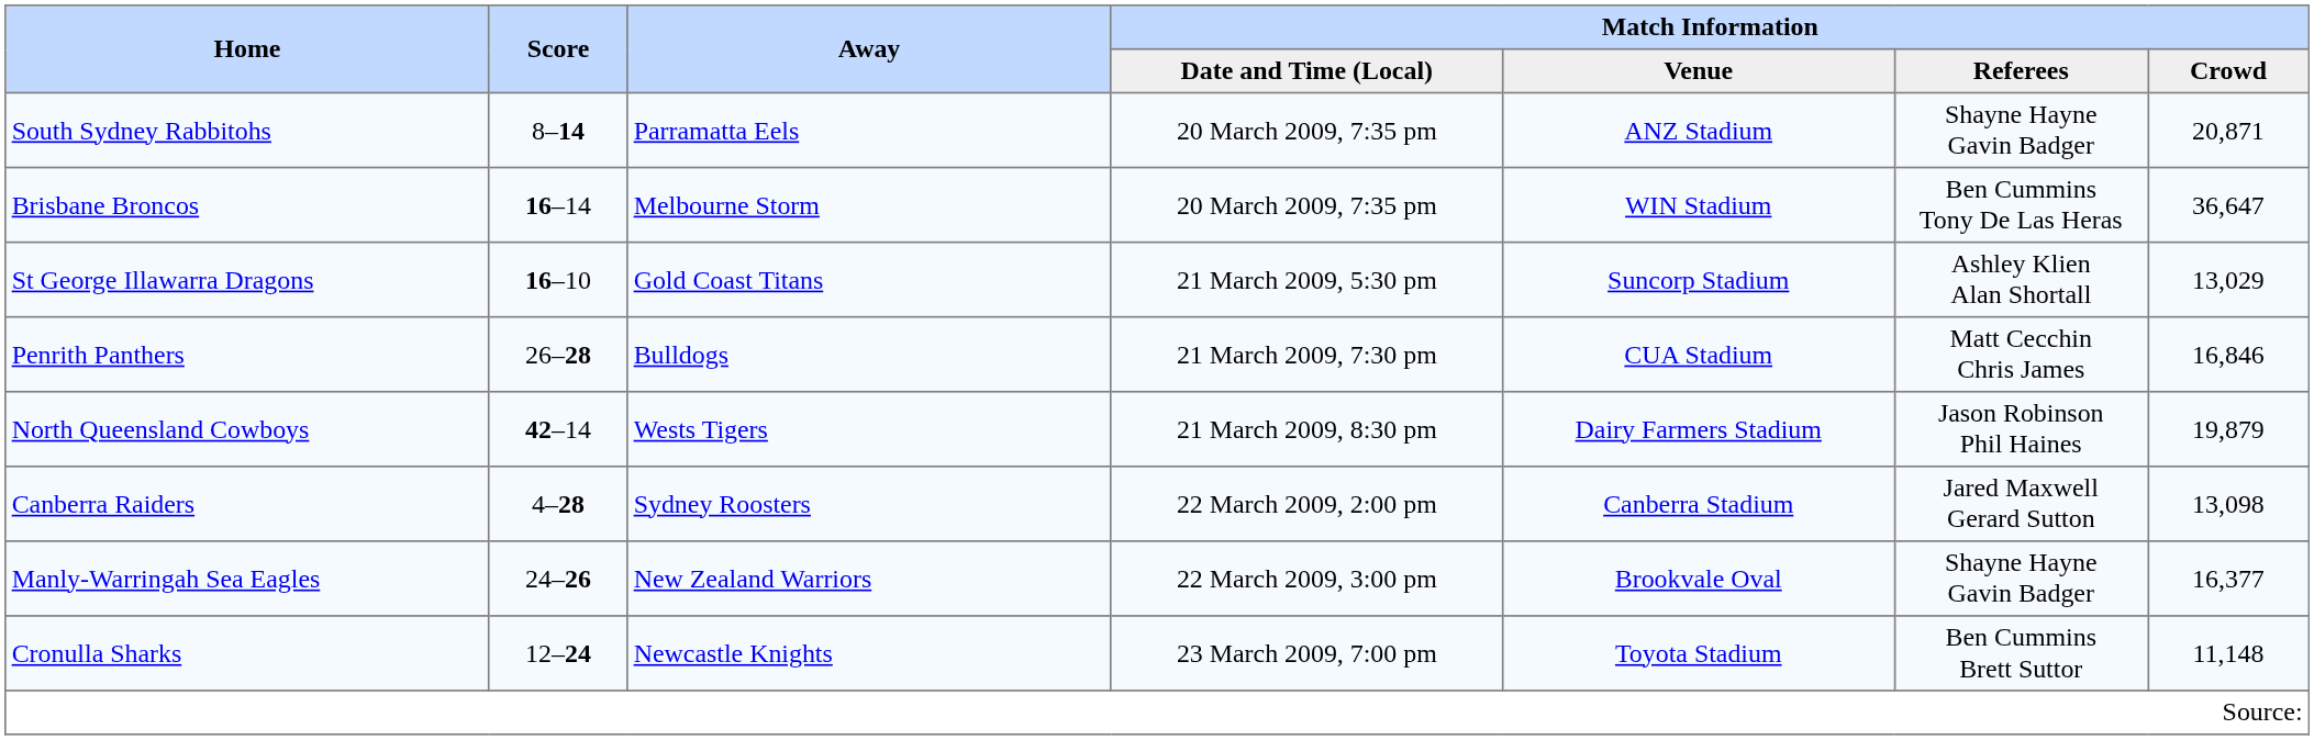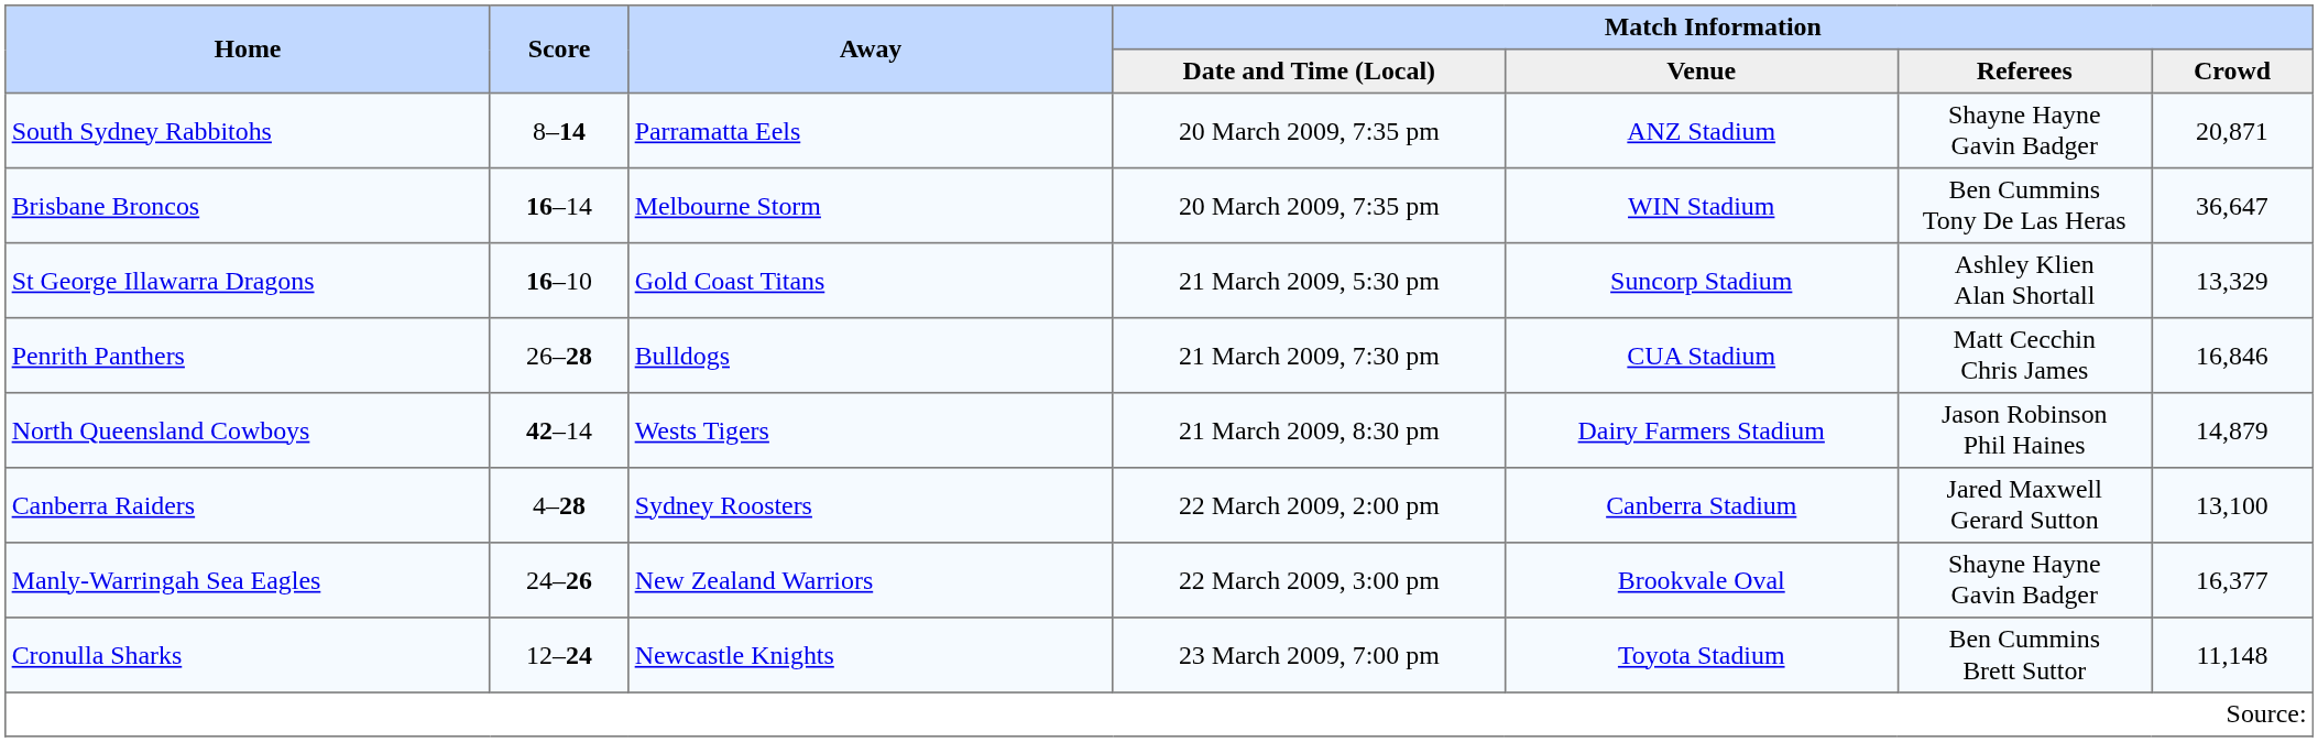 <table border="1" cellpadding="3" cellspacing="0" style="border-collapse:collapse; font-size:90%; width:100%;">
 <tr style="background:#c1d8ff;">
 <th rowspan="2" style="width:21%;">Home</th>
 <th rowspan="2" style="width:6%;">Score</th>
 <th rowspan="2" style="width:21%;">Away</th>
 <th colspan=6>Match Information</th>
 </tr>
 <tr style="background:#efefef;">
 <th width=17%>Date and Time (Local)</th>
 <th width=17%>Venue</th>
 <th width=11%>Referees</th>
 <th width=7%>Crowd</th>
 </tr>
 <tr style="text-align:center; background:#f5faff;">
 <td align=left> <a href='#'>South Sydney Rabbitohs</a></td>
 <td>8–<strong>14</strong></td>
 <td align=left> <a href='#'>Parramatta Eels</a></td>
 <td>20 March 2009, 7:35 pm</td>
 <td><a href='#'>ANZ Stadium</a></td>
 <td>Shayne Hayne<br>Gavin Badger</td>
 <td>20,871</td>
 </tr>
 <tr style="text-align:center; background:#f5faff;">
 <td align=left> <a href='#'>Brisbane Broncos</a></td>
 <td><strong>16</strong>–14</td>
 <td align=left> <a href='#'>Melbourne Storm</a></td>
 <td>20 March 2009, 7:35 pm</td>
 <td><a href='#'>WIN Stadium</a></td>
 <td>Ben Cummins<br>Tony De Las Heras</td>
 <td>36,647</td>
 </tr>
 <tr style="text-align:center; background:#f5faff;">
 <td align=left> <a href='#'>St George Illawarra Dragons</a></td>
 <td><strong>16</strong>–10</td>
 <td align=left> <a href='#'>Gold Coast Titans</a></td>
 <td>21 March 2009, 5:30 pm</td>
 <td><a href='#'>Suncorp Stadium</a></td>
 <td>Ashley Klien <br>Alan Shortall</td>
-<td>13,029</td>
+<td>13,329</td>
 </tr>
 <tr style="text-align:center; background:#f5faff;">
 <td align=left> <a href='#'>Penrith Panthers</a></td>
 <td>26–<strong>28</strong></td>
 <td align=left> <a href='#'>Bulldogs</a></td>
 <td>21 March 2009, 7:30 pm</td>
 <td><a href='#'>CUA Stadium</a></td>
 <td>Matt Cecchin<br>Chris James</td>
 <td>16,846</td>
 </tr>
 <tr style="text-align:center; background:#f5faff;">
 <td align=left> <a href='#'>North Queensland Cowboys</a></td>
 <td><strong>42</strong>–14</td>
 <td align=left> <a href='#'>Wests Tigers</a></td>
 <td>21 March 2009, 8:30 pm</td>
 <td><a href='#'>Dairy Farmers Stadium</a></td>
 <td>Jason Robinson<br>Phil Haines</td>
-<td>19,879</td>
+<td>14,879</td>
 </tr>
 <tr style="text-align:center; background:#f5faff;">
 <td align=left> <a href='#'>Canberra Raiders</a></td>
 <td>4–<strong>28</strong></td>
 <td align=left> <a href='#'>Sydney Roosters</a></td>
 <td>22 March 2009, 2:00 pm</td>
 <td><a href='#'>Canberra Stadium</a></td>
 <td>Jared Maxwell<br>Gerard Sutton</td>
-<td>13,098</td>
+<td>13,100</td>
 </tr>
 <tr style="text-align:center; background:#f5faff;">
 <td align=left> <a href='#'>Manly-Warringah Sea Eagles</a></td>
 <td>24–<strong>26</strong></td>
 <td align=left> <a href='#'>New Zealand Warriors</a></td>
 <td>22 March 2009, 3:00 pm</td>
 <td><a href='#'>Brookvale Oval</a></td>
 <td>Shayne Hayne<br>Gavin Badger</td>
 <td>16,377</td>
 </tr>
 <tr style="text-align:center; background:#f5faff;">
 <td align=left> <a href='#'>Cronulla Sharks</a></td>
 <td>12–<strong>24</strong></td>
 <td align=left> <a href='#'>Newcastle Knights</a></td>
 <td>23 March 2009, 7:00 pm</td>
 <td><a href='#'>Toyota Stadium</a></td>
 <td>Ben Cummins<br>Brett Suttor</td>
 <td>11,148</td>
 </tr>
 <tr>
 <td colspan="7" style="text-align:right;">Source: </td>
 </tr>
 </table>
